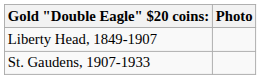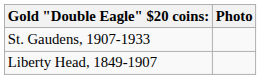 <table border="1" class=wikitable>
 <tr>
 <th>Gold "Double Eagle" $20 coins:</th>
 <th>Photo</th>
 </tr>
 <tr>
+<td>St. Gaudens, 1907-1933</td>
+<td></td>
+</tr>
+<tr>
 <td>Liberty Head, 1849-1907</td>
 <td></td>
 </tr>
-<tr>
-<td>St. Gaudens, 1907-1933</td>
-<td></td>
-</tr>
 </table>
